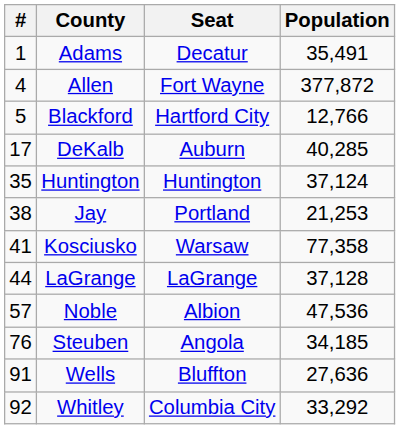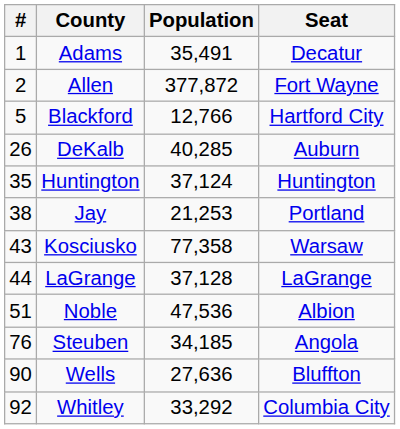 <table class="wikitable sortable" style="text-align:center;">
 <tr>
 <th>#</th>
 <th>County</th>
+<th>Population</th>
 <th>Seat</th>
-<th>Population</th>
 </tr>
 <tr>
 <td>1</td>
 <td><a href='#'>Adams</a></td>
+<td>35,491</td>
 <td><a href='#'>Decatur</a></td>
-<td>35,491</td>
 </tr>
 <tr>
-<td>4</td>
+<td>2</td>
 <td><a href='#'>Allen</a></td>
+<td>377,872</td>
 <td><a href='#'>Fort Wayne</a></td>
-<td>377,872</td>
 </tr>
 <tr>
 <td>5</td>
 <td><a href='#'>Blackford</a></td>
+<td>12,766</td>
 <td><a href='#'>Hartford City</a></td>
-<td>12,766</td>
 </tr>
 <tr>
-<td>17</td>
+<td>26</td>
 <td><a href='#'>DeKalb</a></td>
+<td>40,285</td>
 <td><a href='#'>Auburn</a></td>
-<td>40,285</td>
 </tr>
 <tr>
 <td>35</td>
 <td><a href='#'>Huntington</a></td>
+<td>37,124</td>
 <td><a href='#'>Huntington</a></td>
-<td>37,124</td>
 </tr>
 <tr>
 <td>38</td>
 <td><a href='#'>Jay</a></td>
+<td>21,253</td>
 <td><a href='#'>Portland</a></td>
-<td>21,253</td>
 </tr>
 <tr>
-<td>41</td>
+<td>43</td>
 <td><a href='#'>Kosciusko</a></td>
+<td>77,358</td>
 <td><a href='#'>Warsaw</a></td>
-<td>77,358</td>
 </tr>
 <tr>
 <td>44</td>
 <td><a href='#'>LaGrange</a></td>
+<td>37,128</td>
 <td><a href='#'>LaGrange</a></td>
-<td>37,128</td>
 </tr>
 <tr>
-<td>57</td>
+<td>51</td>
 <td><a href='#'>Noble</a></td>
+<td>47,536</td>
 <td><a href='#'>Albion</a></td>
-<td>47,536</td>
 </tr>
 <tr>
 <td>76</td>
 <td><a href='#'>Steuben</a></td>
+<td>34,185</td>
 <td><a href='#'>Angola</a></td>
-<td>34,185</td>
 </tr>
 <tr>
-<td>91</td>
+<td>90</td>
 <td><a href='#'>Wells</a></td>
+<td>27,636</td>
 <td><a href='#'>Bluffton</a></td>
-<td>27,636</td>
 </tr>
 <tr>
 <td>92</td>
 <td><a href='#'>Whitley</a></td>
+<td>33,292</td>
 <td><a href='#'>Columbia City</a></td>
-<td>33,292</td>
 </tr>
 </table>
